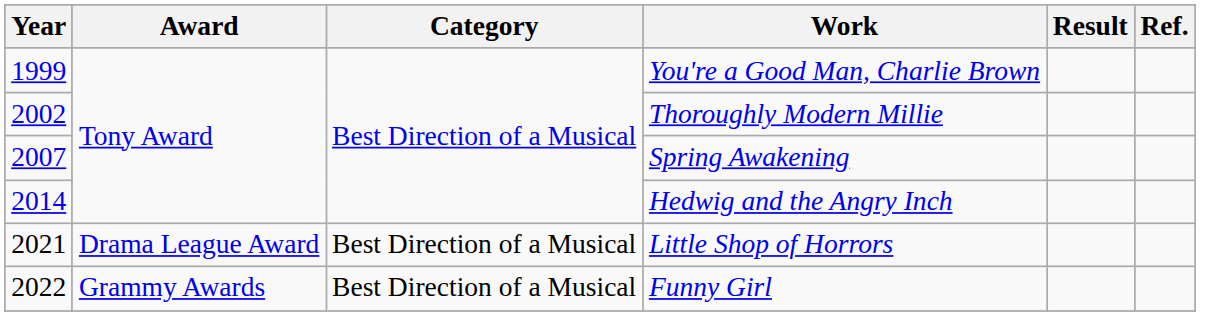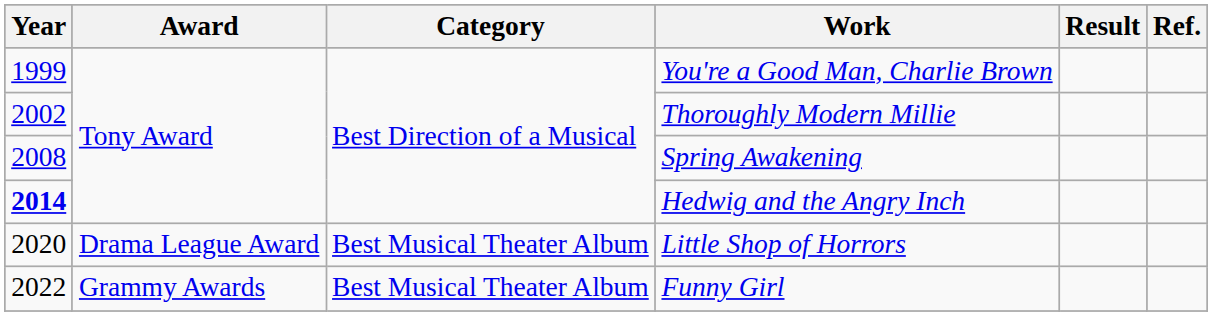 <table class="wikitable sortable">
 <tr>
 <th>Year</th>
 <th>Award</th>
 <th>Category</th>
 <th>Work</th>
 <th>Result</th>
 <th>Ref.</th>
 </tr>
 <tr>
 <td><a href='#'>1999</a></td>
 <td rowspan="4"><a href='#'>Tony Award</a></td>
 <td rowspan="4"><a href='#'>Best Direction of a Musical</a></td>
 <td><em><a href='#'>You're a Good Man, Charlie Brown</a></em></td>
 <td></td>
 <td></td>
 </tr>
 <tr>
 <td><a href='#'>2002</a></td>
 <td><em><a href='#'>Thoroughly Modern Millie</a></em></td>
 <td></td>
 <td></td>
 </tr>
 <tr>
-<td><a href='#'>2007</a></td>
+<td><a href='#'>2008</a></td>
 <td><em><a href='#'>Spring Awakening</a></em></td>
 <td></td>
 <td></td>
 </tr>
 <tr>
-<td><a href='#'>2014</a></td>
+<td><strong><a href='#'>2014</a></strong></td>
 <td><em><a href='#'>Hedwig and the Angry Inch</a></em></td>
 <td></td>
 <td></td>
 </tr>
 <tr>
-<td>2021</td>
+<td>2020</td>
 <td><a href='#'>Drama League Award</a></td>
-<td>Best Direction of a Musical</td>
+<td><a href='#'>Best Musical Theater Album</a></td>
 <td><em><a href='#'>Little Shop of Horrors</a></em></td>
 <td></td>
 <td></td>
 </tr>
 <tr>
 <td>2022</td>
 <td><a href='#'>Grammy Awards</a></td>
-<td>Best Direction of a Musical</td>
+<td><a href='#'>Best Musical Theater Album</a></td>
 <td><em><a href='#'>Funny Girl</a></em></td>
 <td></td>
 <td></td>
 </tr>
 </table>
